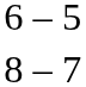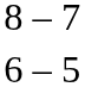 <table style="text-align:center">
 <tr>
 <th width=200></th>
 <th width=100></th>
 <th width=200></th>
 </tr>
 <tr>
 <td align=right><strong></strong></td>
-<td>6 – 5</td>
+<td>8 – 7</td>
 <td align=left></td>
 </tr>
 <tr>
 <td align=right><strong></strong></td>
-<td>8 – 7</td>
+<td>6 – 5</td>
 <td align=left></td>
 </tr>
 </table>
